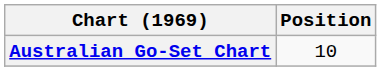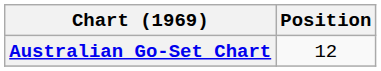 <table class="wikitable plainrowheaders">
 <tr>
 <th scope="col">Chart (1969)</th>
 <th scope="col">Position</th>
 </tr>
 <tr>
 <th scope="row"><a href='#'>Australian Go-Set Chart</a></th>
-<td style="text-align:center;">10</td>
+<td style="text-align:center;">12</td>
 </tr>
 </table>
